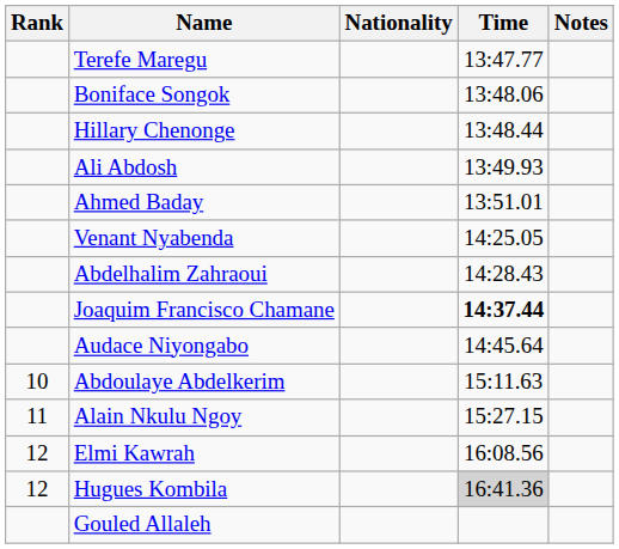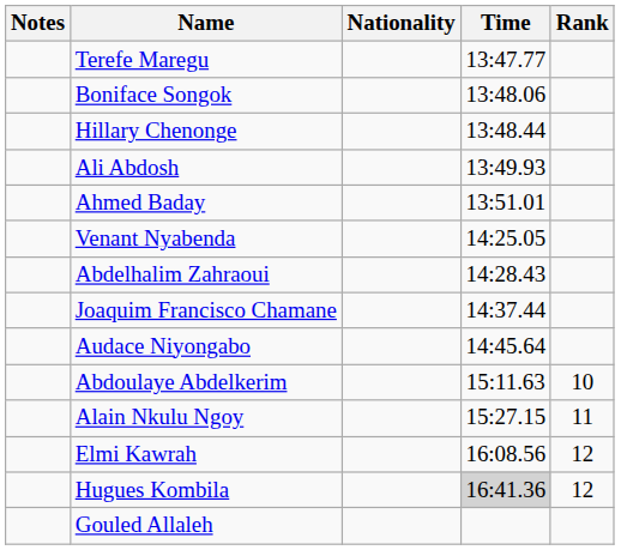 <table class="wikitable sortable" style="text-align:center">
 <tr>
-<th>Rank</th>
+<th>Notes</th>
 <th>Name</th>
 <th>Nationality</th>
 <th>Time</th>
-<th>Notes</th>
+<th>Rank</th>
 </tr>
 <tr>
 <td></td>
 <td align=left><a href='#'>Terefe Maregu</a></td>
 <td align=left></td>
 <td>13:47.77</td>
 <td></td>
 </tr>
 <tr>
 <td></td>
 <td align=left><a href='#'>Boniface Songok</a></td>
 <td align=left></td>
 <td>13:48.06</td>
 <td></td>
 </tr>
 <tr>
 <td></td>
 <td align=left><a href='#'>Hillary Chenonge</a></td>
 <td align=left></td>
 <td>13:48.44</td>
 <td></td>
 </tr>
 <tr>
 <td></td>
 <td align=left><a href='#'>Ali Abdosh</a></td>
 <td align=left></td>
 <td>13:49.93</td>
 <td></td>
 </tr>
 <tr>
 <td></td>
 <td align=left><a href='#'>Ahmed Baday</a></td>
 <td align=left></td>
 <td>13:51.01</td>
 <td></td>
 </tr>
 <tr>
 <td></td>
 <td align=left><a href='#'>Venant Nyabenda</a></td>
 <td align=left></td>
 <td>14:25.05</td>
 <td></td>
 </tr>
 <tr>
 <td></td>
 <td align=left><a href='#'>Abdelhalim Zahraoui</a></td>
 <td align=left></td>
 <td>14:28.43</td>
 <td></td>
 </tr>
 <tr>
 <td></td>
 <td align=left><a href='#'>Joaquim Francisco Chamane</a></td>
 <td align=left></td>
-<td><strong>14:37.44</strong></td>
+<td>14:37.44</td>
 <td></td>
 </tr>
 <tr>
 <td></td>
 <td align=left><a href='#'>Audace Niyongabo</a></td>
 <td align=left></td>
 <td>14:45.64</td>
 <td></td>
 </tr>
 <tr>
-<td>10</td>
+<td></td>
 <td align=left><a href='#'>Abdoulaye Abdelkerim</a></td>
 <td align=left></td>
 <td>15:11.63</td>
-<td></td>
+<td>10</td>
 </tr>
 <tr>
-<td>11</td>
+<td></td>
 <td align=left><a href='#'>Alain Nkulu Ngoy</a></td>
 <td align=left></td>
 <td>15:27.15</td>
-<td></td>
+<td>11</td>
 </tr>
 <tr>
-<td>12</td>
+<td></td>
 <td align=left><a href='#'>Elmi Kawrah</a></td>
 <td align=left></td>
 <td>16:08.56</td>
-<td></td>
+<td>12</td>
 </tr>
 <tr>
-<td>12</td>
+<td></td>
 <td align=left><a href='#'>Hugues Kombila</a></td>
 <td align=left></td>
 <td style="background: lightgrey;">16:41.36</td>
-<td></td>
+<td>12</td>
 </tr>
 <tr>
 <td></td>
 <td align=left><a href='#'>Gouled Allaleh</a></td>
 <td align=left></td>
 <td></td>
 <td></td>
 </tr>
 </table>
